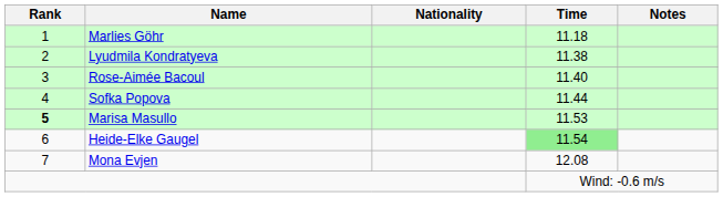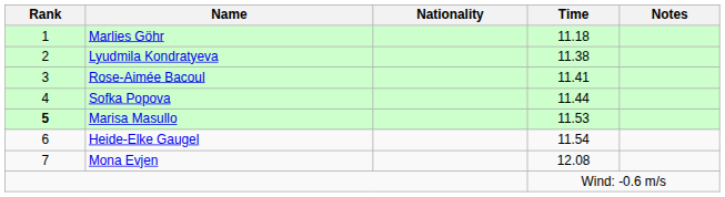 <table class="wikitable sortable" style="text-align:center;width: 55%">
 <tr>
 <th>Rank</th>
 <th>Name</th>
 <th>Nationality</th>
 <th>Time</th>
 <th>Notes</th>
 </tr>
 <tr bgcolor=ccffcc>
 <td>1</td>
 <td align=left><a href='#'>Marlies Göhr</a></td>
 <td align=left></td>
 <td>11.18</td>
 <td></td>
 </tr>
 <tr bgcolor=ccffcc>
 <td>2</td>
 <td align=left><a href='#'>Lyudmila Kondratyeva</a></td>
 <td align=left></td>
 <td>11.38</td>
 <td></td>
 </tr>
 <tr bgcolor=ccffcc>
 <td>3</td>
 <td align=left><a href='#'>Rose-Aimée Bacoul</a></td>
 <td align=left></td>
-<td>11.40</td>
+<td>11.41</td>
 <td></td>
 </tr>
 <tr bgcolor=ccffcc>
 <td>4</td>
 <td align=left><a href='#'>Sofka Popova</a></td>
 <td align=left></td>
 <td>11.44</td>
 <td></td>
 </tr>
 <tr bgcolor=ccffcc>
 <td><strong>5</strong></td>
 <td align=left><a href='#'>Marisa Masullo</a></td>
 <td align=left></td>
 <td>11.53</td>
 <td></td>
 </tr>
 <tr>
 <td>6</td>
 <td align=left><a href='#'>Heide-Elke Gaugel</a></td>
 <td align=left></td>
-<td style="background: lightgreen;">11.54</td>
+<td>11.54</td>
 <td></td>
 </tr>
 <tr>
 <td>7</td>
 <td align=left><a href='#'>Mona Evjen</a></td>
 <td align=left></td>
 <td>12.08</td>
 <td></td>
 </tr>
 <tr>
 <td colspan="3"></td>
 <td colspan="2">Wind: -0.6 m/s</td>
 </tr>
 </table>
